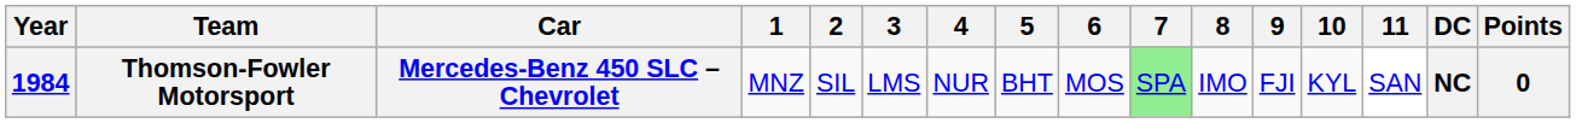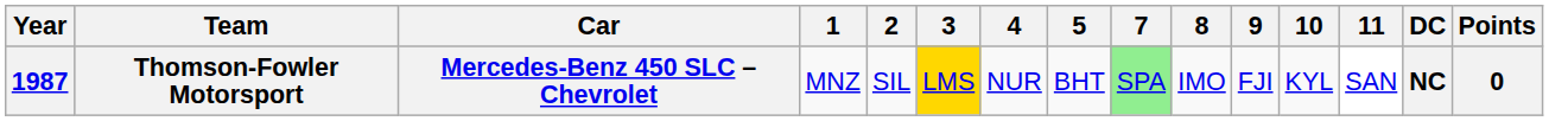 <table class="wikitable" style="text-align:center; font-size:90%">
 <tr>
 <th>Year</th>
 <th>Team</th>
 <th>Car</th>
 <th>1</th>
 <th>2</th>
 <th>3</th>
 <th>4</th>
 <th>5</th>
-<th>6</th>
 <th>7</th>
 <th>8</th>
 <th>9</th>
 <th>10</th>
 <th>11</th>
 <th>DC</th>
 <th>Points</th>
 </tr>
 <tr>
-<th><a href='#'>1984</a></th>
+<th><a href='#'>1987</a></th>
 <th> Thomson-Fowler Motorsport</th>
 <th><a href='#'>Mercedes-Benz 450 SLC</a> – <a href='#'>Chevrolet</a></th>
 <td><a href='#'>MNZ</a></td>
 <td><a href='#'>SIL</a></td>
-<td><a href='#'>LMS</a></td>
+<td style="background: gold;"><a href='#'>LMS</a></td>
 <td><a href='#'>NUR</a></td>
 <td><a href='#'>BHT</a></td>
-<td><a href='#'>MOS</a></td>
 <td style="background: lightgreen;"><a href='#'>SPA</a></td>
 <td><a href='#'>IMO</a></td>
 <td><a href='#'>FJI</a></td>
 <td><a href='#'>KYL</a></td>
 <td style="background:#ffffff;"><a href='#'>SAN</a><br></td>
 <th>NC</th>
 <th>0</th>
 </tr>
 </table>
